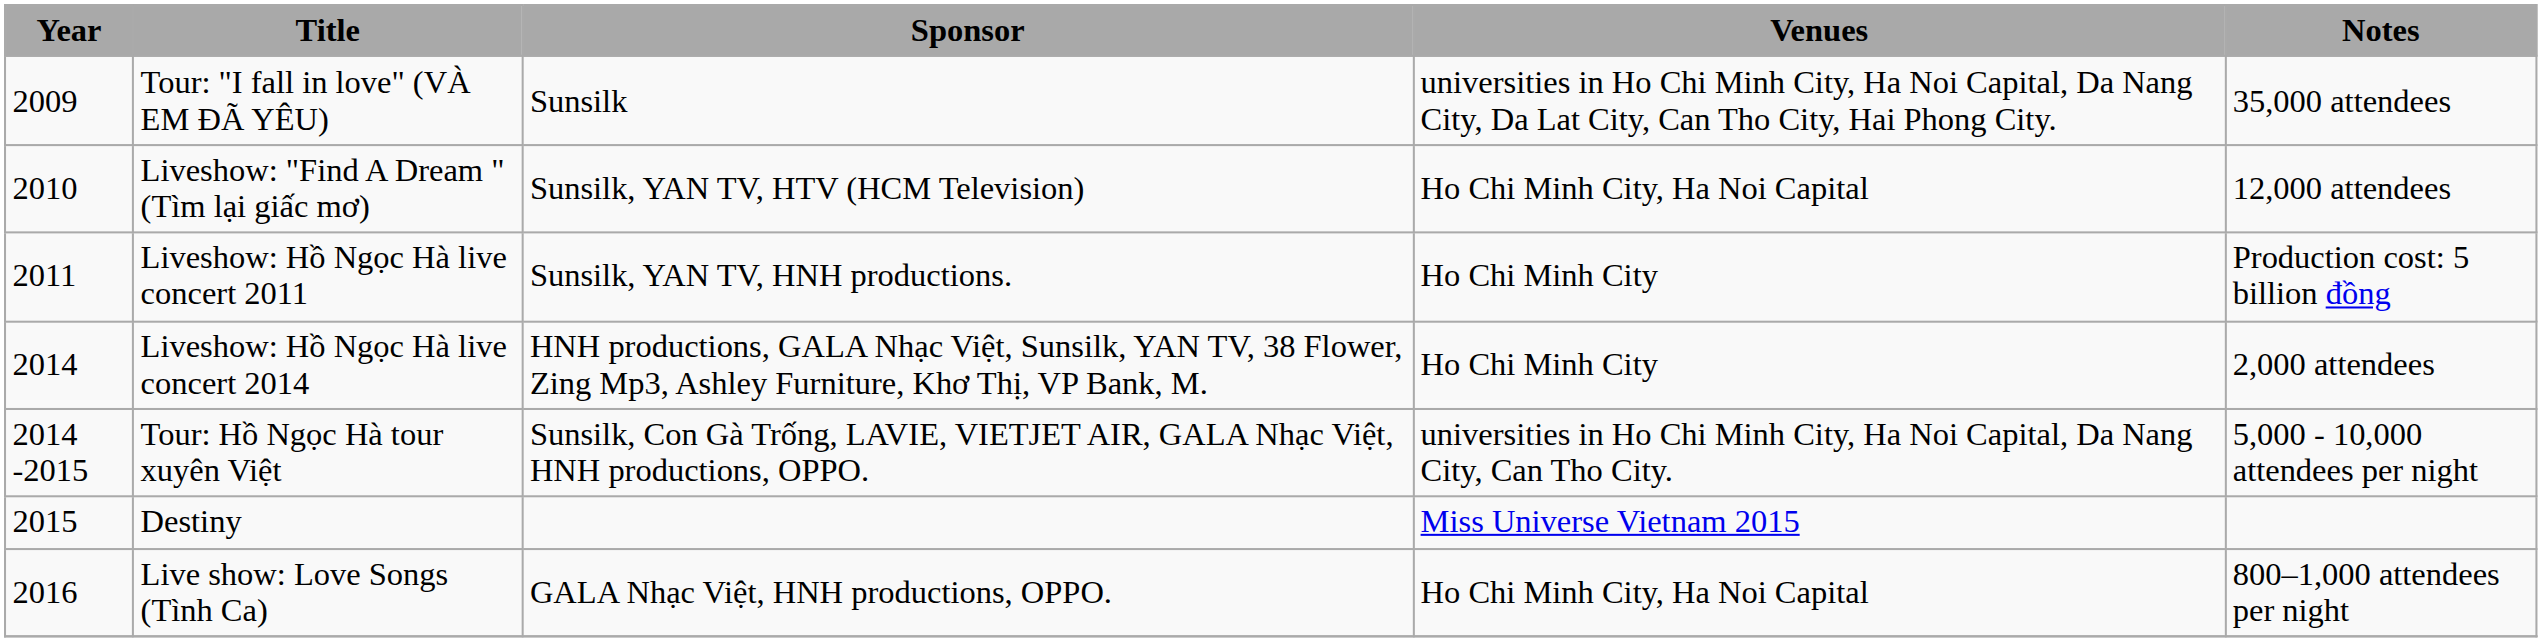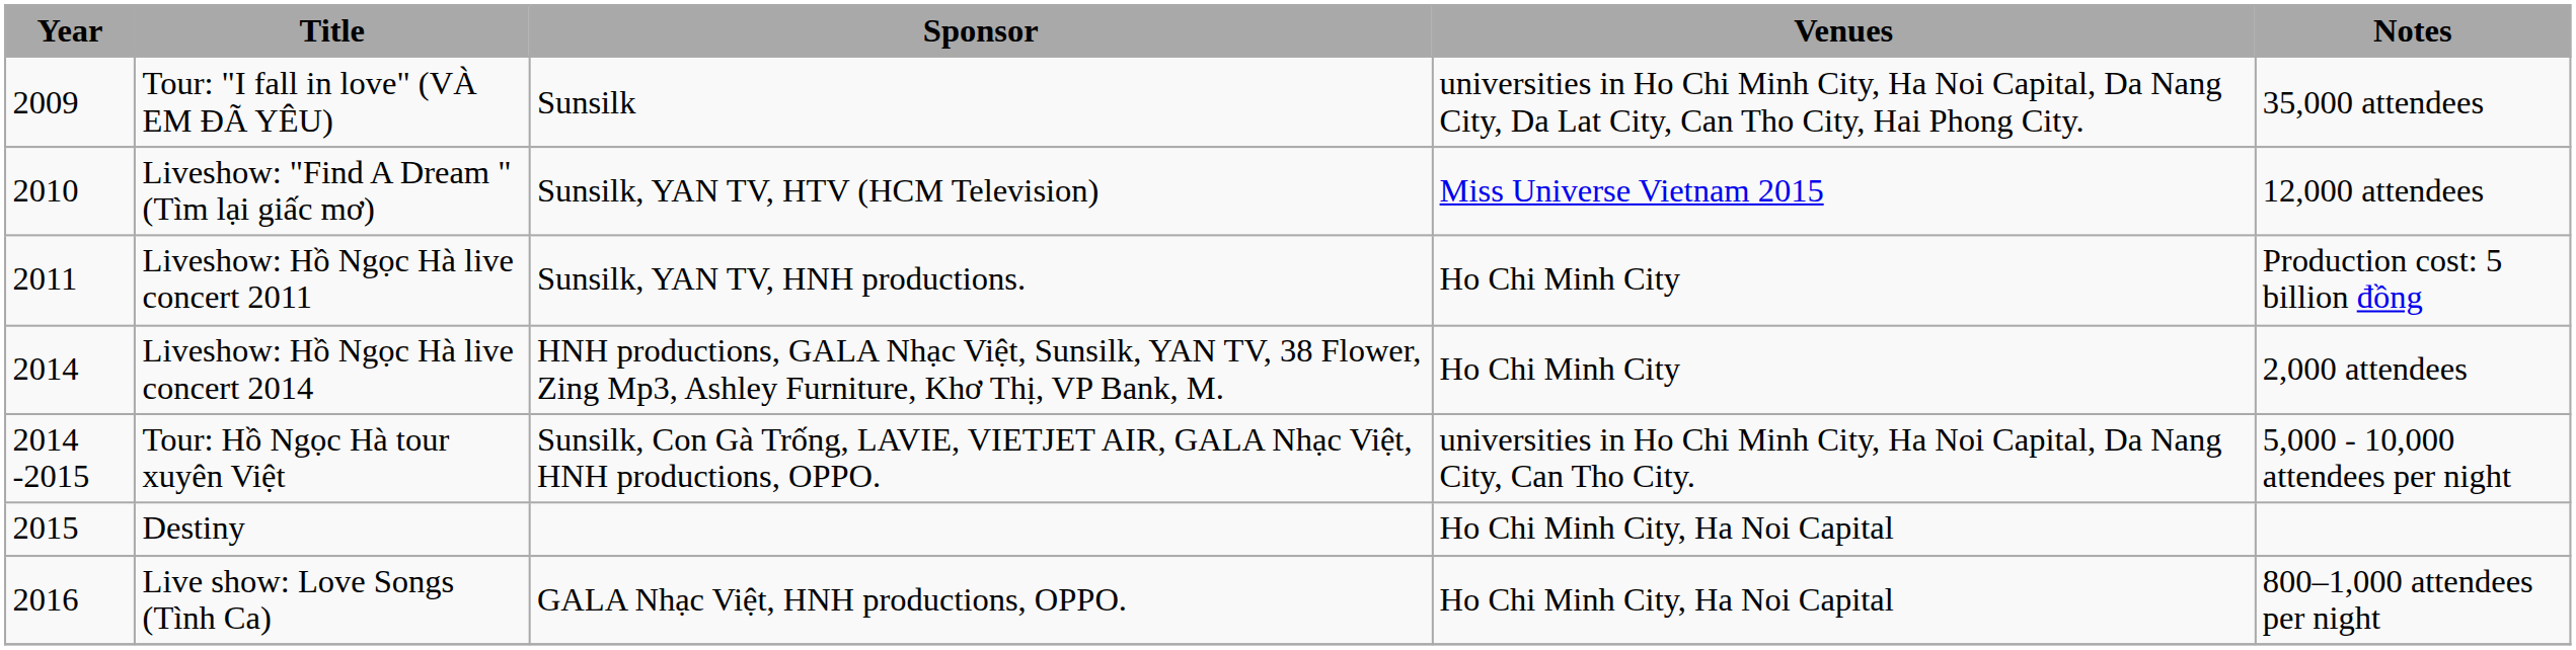 <table class="wikitable">
 <tr>
 <th style="background:darkGrey;">Year</th>
 <th ! style="background:darkGrey;">Title</th>
 <th ! style="background:darkGrey;">Sponsor</th>
 <th ! style="background:darkGrey;">Venues</th>
 <th ! style="background:darkGrey;">Notes</th>
 </tr>
 <tr>
 <td>2009</td>
 <td>Tour: "I fall in love" (VÀ EM ĐÃ YÊU)</td>
 <td>Sunsilk</td>
 <td>universities in  Ho Chi Minh City, Ha Noi Capital, Da Nang City, Da Lat City, Can Tho City, Hai Phong City.</td>
 <td>35,000 attendees</td>
 </tr>
 <tr>
 <td>2010</td>
 <td>Liveshow: "Find A Dream " (Tìm lại giấc mơ)</td>
 <td>Sunsilk, YAN TV, HTV (HCM Television)</td>
-<td>Ho Chi Minh City, Ha Noi Capital</td>
+<td><a href='#'>Miss Universe Vietnam 2015</a></td>
 <td>12,000 attendees</td>
 </tr>
 <tr>
 <td>2011</td>
 <td>Liveshow: Hồ Ngọc Hà live concert 2011</td>
 <td>Sunsilk, YAN TV, HNH productions.</td>
 <td>Ho Chi Minh City</td>
 <td>Production cost: 5 billion <a href='#'>đồng</a></td>
 </tr>
 <tr>
 <td>2014</td>
 <td>Liveshow: Hồ Ngọc Hà live concert 2014</td>
 <td>HNH productions, GALA Nhạc Việt, Sunsilk, YAN TV, 38 Flower, Zing Mp3, Ashley Furniture, Khơ Thị, VP Bank, M.</td>
 <td>Ho Chi Minh City</td>
 <td>2,000 attendees</td>
 </tr>
 <tr>
 <td>2014 -2015</td>
 <td>Tour: Hồ Ngọc Hà tour xuyên Việt</td>
 <td>Sunsilk, Con Gà Trống, LAVIE, VIETJET AIR, GALA Nhạc Việt, HNH productions, OPPO.</td>
 <td>universities in  Ho Chi Minh City, Ha Noi Capital, Da Nang City, Can Tho City.</td>
 <td>5,000 - 10,000 attendees per night</td>
 </tr>
 <tr>
 <td>2015</td>
 <td>Destiny</td>
 <td></td>
-<td><a href='#'>Miss Universe Vietnam 2015</a></td>
+<td>Ho Chi Minh City, Ha Noi Capital</td>
 <td></td>
 </tr>
 <tr>
 <td>2016</td>
 <td>Live show: Love Songs (Tình Ca)</td>
 <td>GALA Nhạc Việt, HNH productions, OPPO.</td>
 <td>Ho Chi Minh City, Ha Noi Capital</td>
 <td>800–1,000 attendees per night</td>
 </tr>
 <tr>
 </tr>
 </table>
